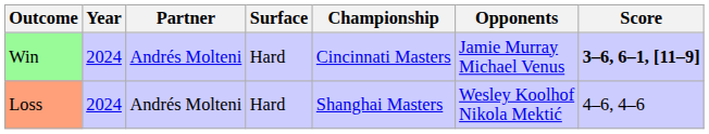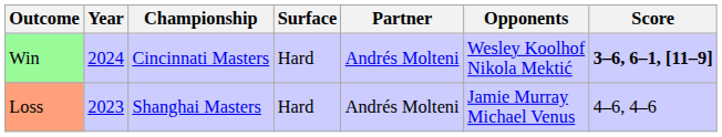 <table class="sortable wikitable">
 <tr>
 <th>Outcome</th>
 <th>Year</th>
+<th>Championship</th>
+<th>Surface</th>
 <th>Partner</th>
-<th>Surface</th>
-<th>Championship</th>
 <th>Opponents</th>
 <th class="unsortable">Score</th>
 </tr>
 <tr bgcolor=ccccff>
 <td bgcolor=98fb98>Win</td>
 <td><a href='#'>2024</a></td>
+<td><a href='#'>Cincinnati Masters</a></td>
+<td>Hard</td>
 <td> <a href='#'>Andrés Molteni</a></td>
-<td>Hard</td>
-<td><a href='#'>Cincinnati Masters</a></td>
-<td> <a href='#'>Jamie Murray</a> <br> <a href='#'>Michael Venus</a></td>
+<td> <a href='#'>Wesley Koolhof</a><br> <a href='#'>Nikola Mektić</a></td>
 <td><strong>3–6, 6–1, [11–9]</strong></td>
 </tr>
 <tr style="background:#ccf;">
 <td style="background:#ffa07a;">Loss</td>
-<td><a href='#'>2024</a></td>
+<td><a href='#'>2023</a></td>
+<td><a href='#'>Shanghai Masters</a></td>
+<td>Hard</td>
 <td> Andrés Molteni</td>
-<td>Hard</td>
-<td><a href='#'>Shanghai Masters</a></td>
-<td> <a href='#'>Wesley Koolhof</a><br> <a href='#'>Nikola Mektić</a></td>
+<td> <a href='#'>Jamie Murray</a> <br> <a href='#'>Michael Venus</a></td>
 <td>4–6, 4–6</td>
 </tr>
 </table>
